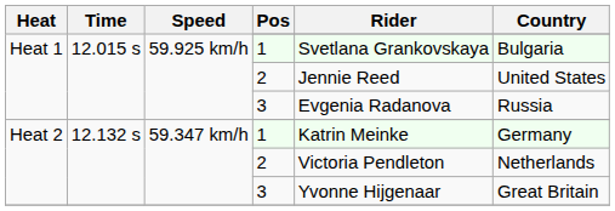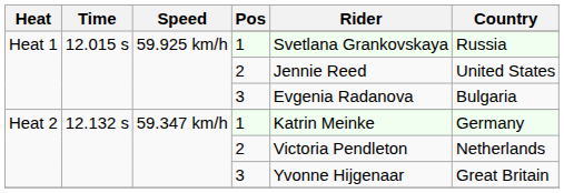 <table class="wikitable" style="font-size:95%;">
 <tr>
 <th>Heat</th>
 <th>Time</th>
 <th>Speed</th>
 <th>Pos</th>
 <th>Rider</th>
 <th>Country</th>
 </tr>
 <tr>
 <td rowspan=4 valign="top">Heat 1</td>
 <td rowspan=4 valign="top">12.015 s</td>
 <td rowspan=4 valign="top">59.925 km/h</td>
 </tr>
 <tr bgcolor="honeydew">
 <td>1</td>
 <td>Svetlana Grankovskaya</td>
-<td>Bulgaria</td>
+<td>Russia</td>
 </tr>
 <tr>
 <td>2</td>
 <td>Jennie Reed</td>
 <td>United States</td>
 </tr>
 <tr>
 <td>3</td>
 <td>Evgenia Radanova</td>
-<td>Russia</td>
+<td>Bulgaria</td>
 </tr>
 <tr>
 <td rowspan=4 valign="top">Heat 2</td>
 <td rowspan=4 valign="top">12.132 s</td>
 <td rowspan=4 valign="top">59.347 km/h</td>
 </tr>
 <tr bgcolor="honeydew">
 <td>1</td>
 <td>Katrin Meinke</td>
 <td>Germany</td>
 </tr>
 <tr>
 <td>2</td>
 <td>Victoria Pendleton</td>
 <td>Netherlands</td>
 </tr>
 <tr>
 <td>3</td>
 <td>Yvonne Hijgenaar</td>
 <td>Great Britain</td>
 </tr>
 <tr>
 </tr>
 </table>
